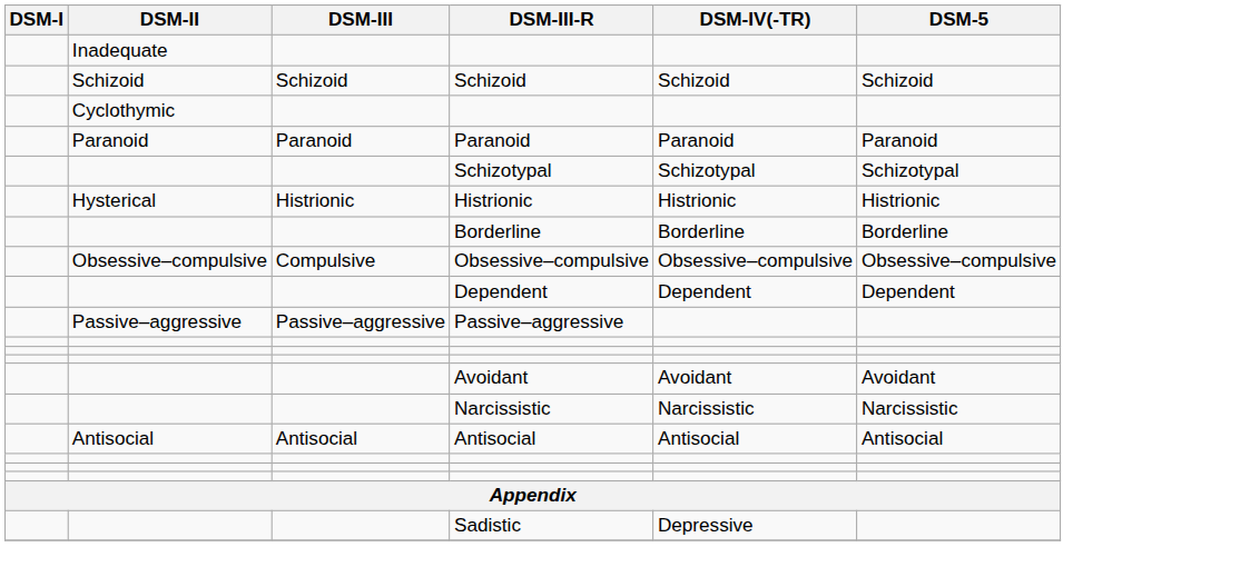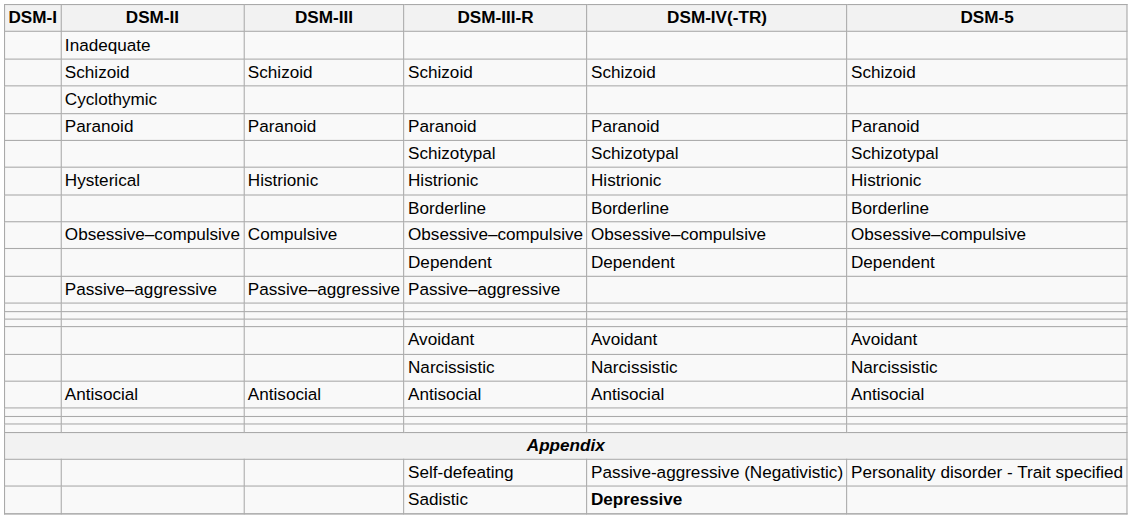 <table class="wikitable">
 <tr>
 <th scope="col">DSM-I</th>
 <th scope="col">DSM-II</th>
 <th scope="col">DSM-III</th>
 <th scope="col">DSM-III-R</th>
 <th scope="col">DSM-IV(-TR)</th>
 <th scope="col">DSM-5</th>
 </tr>
 <tr>
 <td></td>
 <td>Inadequate</td>
 <td></td>
 <td></td>
 <td></td>
 <td></td>
 </tr>
 <tr>
 <td></td>
 <td>Schizoid</td>
 <td>Schizoid</td>
 <td>Schizoid</td>
 <td>Schizoid</td>
 <td>Schizoid</td>
 </tr>
 <tr>
 <td></td>
 <td>Cyclothymic</td>
 <td></td>
 <td></td>
 <td></td>
 <td></td>
 </tr>
 <tr>
 <td></td>
 <td>Paranoid</td>
 <td>Paranoid</td>
 <td>Paranoid</td>
 <td>Paranoid</td>
 <td>Paranoid</td>
 </tr>
 <tr>
 <td></td>
 <td></td>
 <td></td>
 <td>Schizotypal</td>
 <td>Schizotypal</td>
 <td>Schizotypal</td>
 </tr>
 <tr>
 <td></td>
 <td>Hysterical</td>
 <td>Histrionic</td>
 <td>Histrionic</td>
 <td>Histrionic</td>
 <td>Histrionic</td>
 </tr>
 <tr>
 <td></td>
 <td></td>
 <td></td>
 <td>Borderline</td>
 <td>Borderline</td>
 <td>Borderline</td>
 </tr>
 <tr>
 <td></td>
 <td>Obsessive–compulsive</td>
 <td>Compulsive</td>
 <td>Obsessive–compulsive</td>
 <td>Obsessive–compulsive</td>
 <td>Obsessive–compulsive</td>
 </tr>
 <tr>
 <td></td>
 <td></td>
 <td></td>
 <td>Dependent</td>
 <td>Dependent</td>
 <td>Dependent</td>
 </tr>
 <tr>
 <td></td>
 <td>Passive–aggressive</td>
 <td>Passive–aggressive</td>
 <td>Passive–aggressive</td>
 <td></td>
 <td></td>
 </tr>
 <tr>
 <td></td>
 <td></td>
 <td></td>
 <td></td>
 <td></td>
 <td></td>
 </tr>
 <tr>
 <td></td>
 <td></td>
 <td></td>
 <td></td>
 <td></td>
 <td></td>
 </tr>
 <tr>
 <td></td>
 <td></td>
 <td></td>
 <td></td>
 <td></td>
 <td></td>
 </tr>
 <tr>
 <td></td>
 <td></td>
 <td></td>
 <td>Avoidant</td>
 <td>Avoidant</td>
 <td>Avoidant</td>
 </tr>
 <tr>
 <td></td>
 <td></td>
 <td></td>
 <td>Narcissistic</td>
 <td>Narcissistic</td>
 <td>Narcissistic</td>
 </tr>
 <tr>
 <td></td>
 <td>Antisocial</td>
 <td>Antisocial</td>
 <td>Antisocial</td>
 <td>Antisocial</td>
 <td>Antisocial</td>
 </tr>
 <tr>
 <td></td>
 <td></td>
 <td></td>
 <td></td>
 <td></td>
 <td></td>
 </tr>
 <tr>
 <td></td>
 <td></td>
 <td></td>
 <td></td>
 <td></td>
 <td></td>
 </tr>
 <tr>
 <td></td>
 <td></td>
 <td></td>
 <td></td>
 <td></td>
 <td></td>
 </tr>
 <tr>
 <th colspan="6"><em>Appendix</em></th>
 </tr>
 <tr>
 <td></td>
 <td></td>
 <td></td>
+<td>Self-defeating</td>
+<td>Passive-aggressive (Negativistic)</td>
+<td>Personality disorder - Trait specified</td>
+</tr>
+<tr>
+<td></td>
+<td></td>
+<td></td>
 <td>Sadistic</td>
-<td>Depressive</td>
+<td><strong>Depressive</strong></td>
 <td></td>
 </tr>
 <tr>
 </tr>
 </table>
